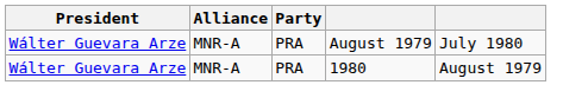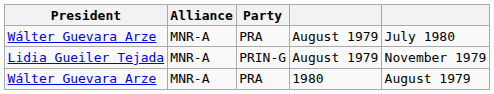 <table class="wikitable">
 <tr>
 <th>President</th>
 <th>Alliance</th>
 <th>Party</th>
 <th></th>
 <th></th>
 </tr>
 <tr>
 <td><a href='#'>Wálter Guevara Arze</a></td>
 <td>MNR-A</td>
 <td>PRA</td>
 <td>August 1979</td>
 <td>July 1980</td>
 </tr>
 <tr>
+<td><a href='#'>Lidia Gueiler Tejada</a></td>
+<td>MNR-A</td>
+<td>PRIN-G</td>
+<td>August 1979</td>
+<td>November 1979</td>
+</tr>
+<tr>
 <td><a href='#'>Wálter Guevara Arze</a></td>
 <td>MNR-A</td>
 <td>PRA</td>
 <td>1980</td>
 <td>August 1979</td>
 </tr>
 <tr>
 </tr>
 </table>
